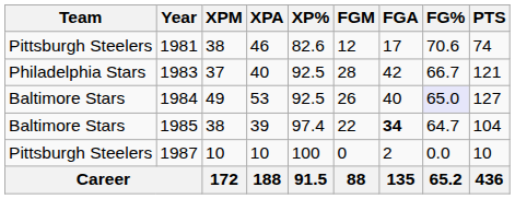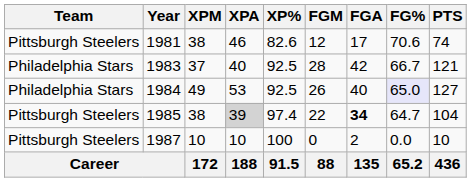 <table class="wikitable">
 <tr>
 <th>Team</th>
 <th>Year</th>
 <th>XPM</th>
 <th>XPA</th>
 <th>XP%</th>
 <th>FGM</th>
 <th>FGA</th>
 <th>FG%</th>
 <th>PTS</th>
 </tr>
 <tr>
 <td>Pittsburgh Steelers</td>
 <td>1981</td>
 <td>38</td>
 <td>46</td>
 <td>82.6</td>
 <td>12</td>
 <td>17</td>
 <td>70.6</td>
 <td>74</td>
 </tr>
 <tr>
 <td>Philadelphia Stars</td>
 <td>1983</td>
 <td>37</td>
 <td>40</td>
 <td>92.5</td>
 <td>28</td>
 <td>42</td>
 <td>66.7</td>
 <td>121</td>
 </tr>
 <tr>
-<td>Baltimore Stars</td>
+<td>Philadelphia Stars</td>
 <td>1984</td>
 <td>49</td>
 <td>53</td>
 <td>92.5</td>
 <td>26</td>
 <td>40</td>
 <td style="background: lavender;">65.0</td>
 <td>127</td>
 </tr>
 <tr>
-<td>Baltimore Stars</td>
+<td>Pittsburgh Steelers</td>
 <td>1985</td>
 <td>38</td>
-<td>39</td>
+<td style="background: lightgrey;">39</td>
 <td>97.4</td>
 <td>22</td>
 <td><strong>34</strong></td>
 <td>64.7</td>
 <td>104</td>
 </tr>
 <tr>
 <td>Pittsburgh Steelers</td>
 <td>1987</td>
 <td>10</td>
 <td>10</td>
 <td>100</td>
 <td>0</td>
 <td>2</td>
 <td>0.0</td>
 <td>10</td>
 </tr>
 <tr>
 <th colspan="2">Career</th>
 <th>172</th>
 <th>188</th>
 <th>91.5</th>
 <th>88</th>
 <th>135</th>
 <th>65.2</th>
 <th>436</th>
 </tr>
 </table>
